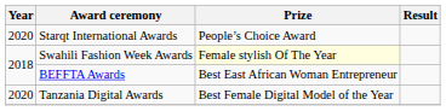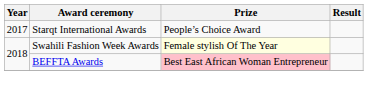 <table class ="wikitable">
 <tr>
 <th>Year</th>
 <th>Award ceremony</th>
 <th>Prize</th>
 <th>Result</th>
 </tr>
 <tr>
-<td>2020</td>
+<td>2017</td>
 <td>Starqt International Awards</td>
 <td>People’s Choice Award</td>
 <td></td>
 </tr>
 <tr>
 <td rowspan="2">2018</td>
 <td>Swahili Fashion Week Awards</td>
 <td style="background: lightyellow;">Female stylish Of The Year</td>
 <td></td>
 </tr>
 <tr>
 <td><a href='#'>BEFFTA Awards</a></td>
-<td>Best East African Woman Entrepreneur</td>
-<td></td>
-</tr>
-<tr>
-<td>2020</td>
-<td>Tanzania Digital Awards</td>
-<td>Best Female Digital Model of the Year</td>
+<td style="background: pink;">Best East African Woman Entrepreneur</td>
 <td></td>
 </tr>
 <tr>
 </tr>
 </table>
